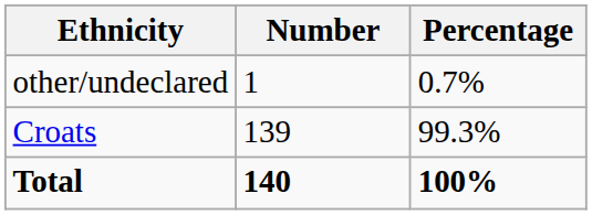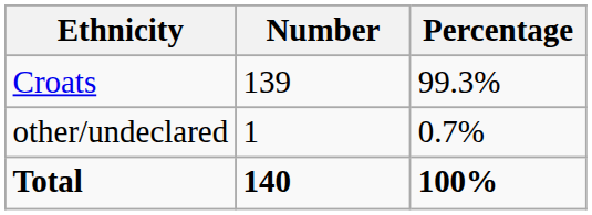 <table class="wikitable">
 <tr>
 <th width="100px">Ethnicity</th>
 <th width="80px">Number</th>
 <th width="80px">Percentage</th>
 </tr>
 <tr>
+<td><a href='#'>Croats</a></td>
+<td>139</td>
+<td>99.3%</td>
+</tr>
+<tr>
 <td>other/undeclared</td>
 <td>1</td>
 <td>0.7%</td>
-</tr>
-<tr>
-<td><a href='#'>Croats</a></td>
-<td>139</td>
-<td>99.3%</td>
 </tr>
 <tr>
 <td><strong>Total</strong></td>
 <td><strong>140</strong></td>
 <td><strong>100%</strong></td>
 </tr>
 </table>
